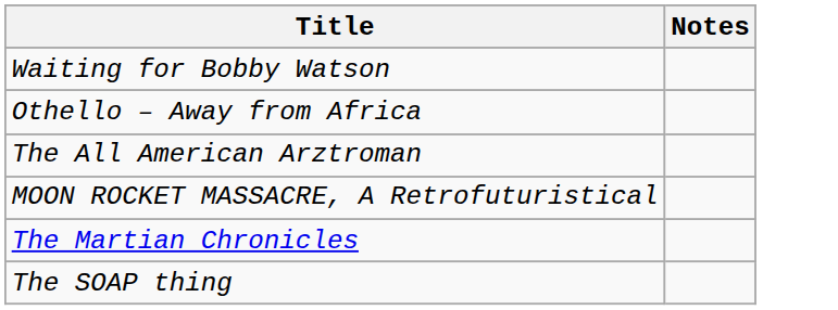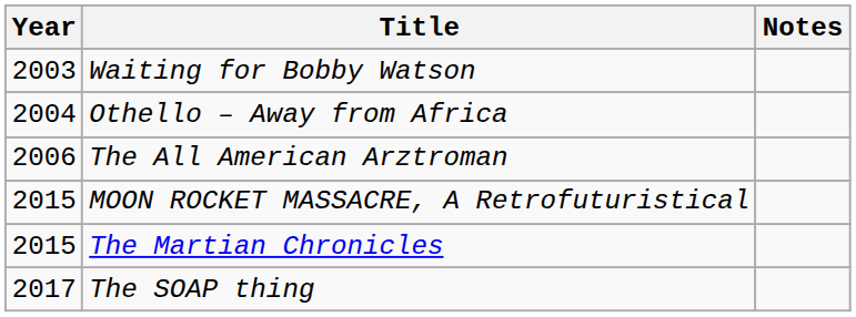 <table class="wikitable">
 <tr>
+<th>Year</th>
 <th>Title</th>
 <th>Notes</th>
 </tr>
 <tr>
+<td>2003</td>
 <td><em>Waiting for Bobby Watson</em></td>
 <td></td>
 </tr>
 <tr>
+<td>2004</td>
 <td><em>Othello – Away from Africa</em></td>
 <td></td>
 </tr>
 <tr>
+<td>2006</td>
 <td><em>The All American Arztroman</em></td>
 <td></td>
 </tr>
 <tr>
+<td>2015</td>
 <td><em>MOON ROCKET MASSACRE, A Retrofuturistical</em></td>
 <td></td>
 </tr>
 <tr>
+<td>2015</td>
 <td><em><a href='#'>The Martian Chronicles</a></em></td>
 <td></td>
 </tr>
 <tr>
+<td>2017</td>
 <td><em>The SOAP thing</em></td>
 <td></td>
 </tr>
 </table>
